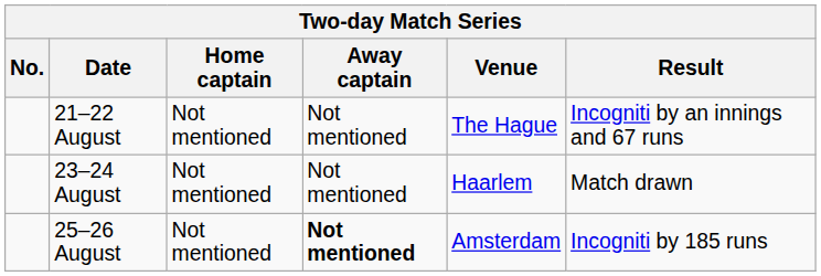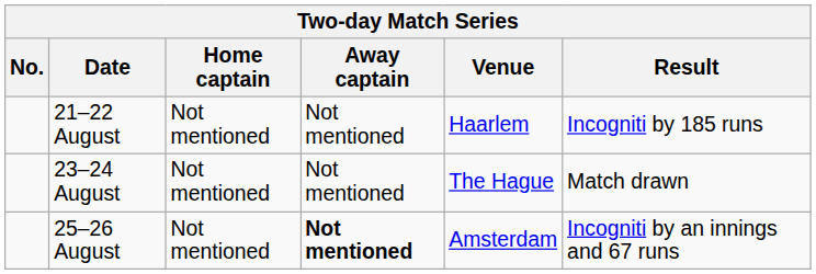 <table class="wikitable">
 <tr>
 <th colspan="9">Two-day Match Series</th>
 </tr>
 <tr>
 <th>No.</th>
 <th>Date</th>
 <th>Home captain</th>
 <th>Away captain</th>
 <th>Venue</th>
 <th>Result</th>
 </tr>
 <tr>
 <td></td>
 <td>21–22 August</td>
 <td>Not mentioned</td>
 <td>Not mentioned</td>
-<td><a href='#'>The Hague</a></td>
-<td><a href='#'>Incogniti</a> by an innings and 67 runs</td>
+<td><a href='#'>Haarlem</a></td>
+<td><a href='#'>Incogniti</a> by 185 runs</td>
 </tr>
 <tr>
 <td></td>
 <td>23–24 August</td>
 <td>Not mentioned</td>
 <td>Not mentioned</td>
-<td><a href='#'>Haarlem</a></td>
+<td><a href='#'>The Hague</a></td>
 <td>Match drawn</td>
 </tr>
 <tr>
 <td></td>
 <td>25–26 August</td>
 <td>Not mentioned</td>
 <td><strong>Not mentioned</strong></td>
 <td><a href='#'>Amsterdam</a></td>
-<td><a href='#'>Incogniti</a> by 185 runs</td>
+<td><a href='#'>Incogniti</a> by an innings and 67 runs</td>
 </tr>
 </table>
